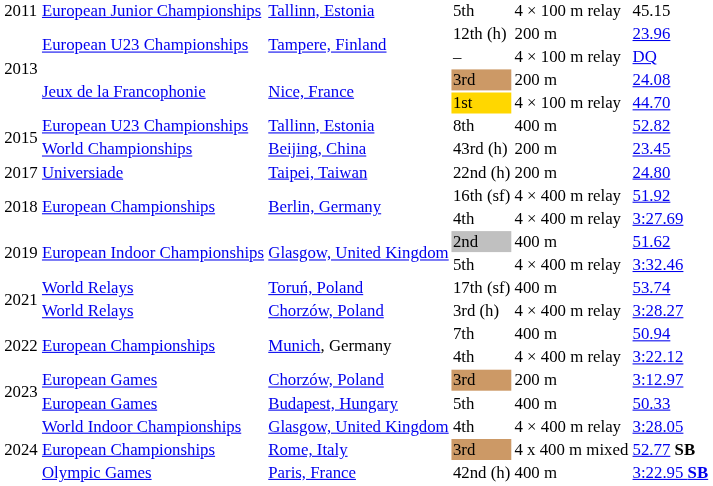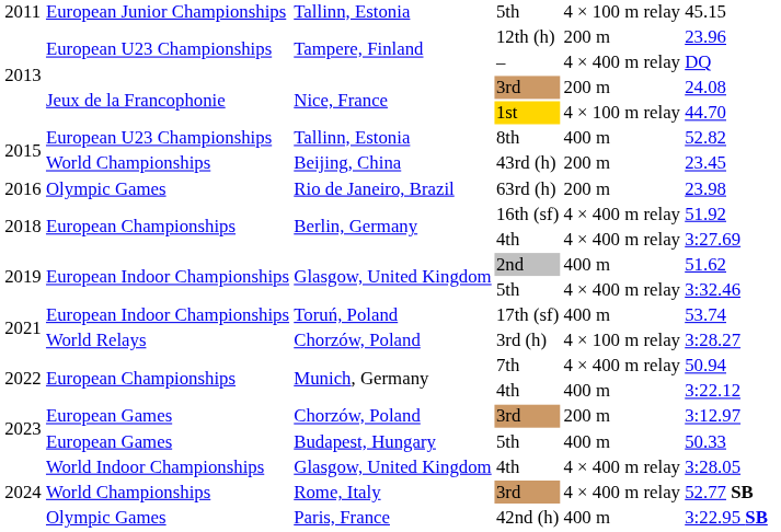 <table>
 <tr>
 <td>2011</td>
 <td><a href='#'>European Junior Championships</a></td>
 <td><a href='#'>Tallinn, Estonia</a></td>
 <td>5th</td>
 <td>4 × 100 m relay</td>
 <td>45.15</td>
 </tr>
 <tr>
 <td rowspan=4>2013</td>
 <td rowspan=2><a href='#'>European U23 Championships</a></td>
 <td rowspan=2><a href='#'>Tampere, Finland</a></td>
 <td>12th (h)</td>
 <td>200 m</td>
 <td><a href='#'>23.96</a></td>
 </tr>
 <tr>
 <td>–</td>
-<td>4 × 100 m relay</td>
+<td>4 × 400 m relay</td>
 <td><a href='#'>DQ</a></td>
 </tr>
 <tr>
 <td rowspan=2><a href='#'>Jeux de la Francophonie</a></td>
 <td rowspan=2><a href='#'>Nice, France</a></td>
 <td bgcolor=cc9966>3rd</td>
 <td>200 m</td>
 <td><a href='#'>24.08</a></td>
 </tr>
 <tr>
 <td bgcolor=gold>1st</td>
 <td>4 × 100 m relay</td>
 <td><a href='#'>44.70</a></td>
 </tr>
 <tr>
 <td rowspan=2>2015</td>
 <td><a href='#'>European U23 Championships</a></td>
 <td><a href='#'>Tallinn, Estonia</a></td>
 <td>8th</td>
 <td>400 m</td>
 <td><a href='#'>52.82</a></td>
 </tr>
 <tr>
 <td><a href='#'>World Championships</a></td>
 <td><a href='#'>Beijing, China</a></td>
 <td>43rd (h)</td>
 <td>200 m</td>
 <td><a href='#'>23.45</a></td>
 </tr>
 <tr>
-<td>2017</td>
-<td><a href='#'>Universiade</a></td>
-<td><a href='#'>Taipei, Taiwan</a></td>
-<td>22nd (h)</td>
+<td>2016</td>
+<td><a href='#'>Olympic Games</a></td>
+<td><a href='#'>Rio de Janeiro, Brazil</a></td>
+<td>63rd (h)</td>
 <td>200 m</td>
-<td><a href='#'>24.80</a></td>
+<td><a href='#'>23.98</a></td>
 </tr>
 <tr>
 <td rowspan=2>2018</td>
 <td rowspan=2><a href='#'>European Championships</a></td>
 <td rowspan=2><a href='#'>Berlin, Germany</a></td>
 <td>16th (sf)</td>
 <td>4 × 400 m relay</td>
 <td><a href='#'>51.92</a></td>
 </tr>
 <tr>
 <td>4th</td>
 <td>4 × 400 m relay</td>
 <td><a href='#'>3:27.69</a></td>
 </tr>
 <tr>
 <td rowspan=2>2019</td>
 <td rowspan=2><a href='#'>European Indoor Championships</a></td>
 <td rowspan=2><a href='#'>Glasgow, United Kingdom</a></td>
 <td bgcolor=silver>2nd</td>
 <td>400 m</td>
 <td><a href='#'>51.62</a></td>
 </tr>
 <tr>
 <td>5th</td>
 <td>4 × 400 m relay</td>
 <td><a href='#'>3:32.46</a></td>
 </tr>
 <tr>
 <td rowspan=2>2021</td>
-<td><a href='#'>World Relays</a></td>
+<td><a href='#'>European Indoor Championships</a></td>
 <td><a href='#'>Toruń, Poland</a></td>
 <td>17th (sf)</td>
 <td>400 m</td>
 <td><a href='#'>53.74</a></td>
 </tr>
 <tr>
 <td><a href='#'>World Relays</a></td>
 <td><a href='#'>Chorzów, Poland</a></td>
 <td>3rd (h)</td>
-<td>4 × 400 m relay</td>
+<td>4 × 100 m relay</td>
 <td><a href='#'>3:28.27</a></td>
 </tr>
 <tr>
 <td rowspan=2>2022</td>
 <td rowspan=2><a href='#'>European Championships</a></td>
 <td rowspan=2><a href='#'>Munich</a>, Germany</td>
 <td>7th</td>
-<td>400 m</td>
+<td>4 × 400 m relay</td>
 <td><a href='#'>50.94</a></td>
 </tr>
 <tr>
 <td>4th</td>
-<td>4 × 400 m relay</td>
+<td>400 m</td>
 <td><a href='#'>3:22.12</a> </td>
 </tr>
 <tr>
 <td rowspan=2>2023</td>
 <td><a href='#'>European Games</a></td>
 <td><a href='#'>Chorzów, Poland</a></td>
 <td bgcolor=cc9966>3rd</td>
 <td>200 m</td>
 <td><a href='#'>3:12.97</a></td>
 </tr>
 <tr>
 <td><a href='#'>European Games</a></td>
 <td><a href='#'>Budapest, Hungary</a></td>
 <td>5th</td>
 <td>400 m</td>
 <td><a href='#'>50.33</a></td>
 </tr>
 <tr>
 <td rowspan=3>2024</td>
 <td><a href='#'>World Indoor Championships</a></td>
 <td><a href='#'>Glasgow, United Kingdom</a></td>
 <td>4th</td>
 <td>4 × 400 m relay</td>
 <td><a href='#'>3:28.05</a></td>
 </tr>
 <tr>
-<td><a href='#'>European Championships</a></td>
+<td><a href='#'>World Championships</a></td>
 <td><a href='#'>Rome, Italy</a></td>
 <td bgcolor=cc9966>3rd</td>
-<td>4 x 400 m mixed</td>
+<td>4 × 400 m relay</td>
 <td><a href='#'>52.77</a> <strong>SB</strong></td>
 </tr>
 <tr>
 <td><a href='#'>Olympic Games</a></td>
 <td><a href='#'>Paris, France</a></td>
 <td>42nd (h)</td>
 <td>400 m</td>
 <td><a href='#'>3:22.95 <strong>SB</strong></a></td>
 </tr>
 </table>
